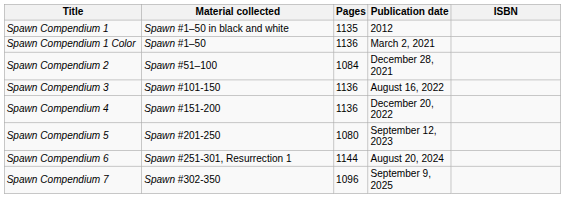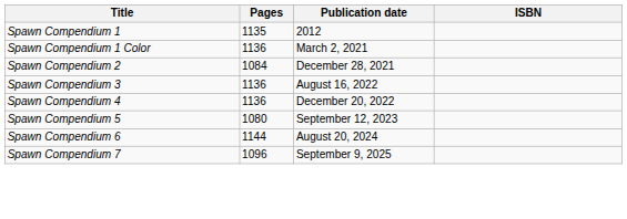 <table class="wikitable" style="width:100%;">
 <tr>
 <th style="width:25%;">Title</th>
-<th style="width:35%;">Material collected</th>
 <th style="width:5%;">Pages</th>
 <th style="width:15%;">Publication date</th>
 <th style="width:20%;">ISBN</th>
 </tr>
 <tr>
 <td><em>Spawn Compendium 1</em></td>
-<td><em>Spawn</em> #1–50 in black and white</td>
 <td>1135</td>
 <td>2012</td>
 <td></td>
 </tr>
 <tr>
 <td><em>Spawn Compendium 1 Color</em></td>
-<td><em>Spawn</em> #1–50</td>
 <td>1136</td>
 <td>March 2, 2021</td>
 <td></td>
 </tr>
 <tr>
 <td><em>Spawn Compendium 2</em></td>
-<td><em>Spawn</em> #51–100</td>
 <td>1084</td>
 <td>December 28, 2021</td>
 <td></td>
 </tr>
 <tr>
 <td><em>Spawn Compendium 3</em></td>
-<td><em>Spawn</em> #101-150</td>
 <td>1136</td>
 <td>August 16, 2022</td>
 <td></td>
 </tr>
 <tr>
 <td><em>Spawn Compendium 4</em></td>
-<td><em>Spawn</em> #151-200</td>
 <td>1136</td>
 <td>December 20, 2022</td>
 <td></td>
 </tr>
 <tr>
 <td><em>Spawn Compendium 5</em></td>
-<td><em>Spawn</em> #201-250</td>
 <td>1080</td>
 <td>September 12, 2023</td>
 <td></td>
 </tr>
 <tr>
 <td><em>Spawn Compendium 6</em></td>
-<td><em>Spawn</em> #251-301, Resurrection 1</td>
 <td>1144</td>
 <td>August 20, 2024</td>
 <td></td>
 </tr>
 <tr>
 <td><em>Spawn Compendium 7</em></td>
-<td><em>Spawn</em> #302-350</td>
 <td>1096</td>
 <td>September 9, 2025</td>
 <td></td>
 </tr>
 </table>
